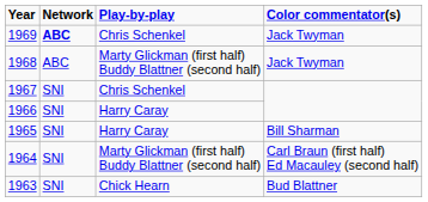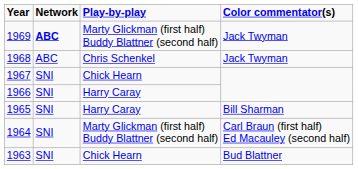 <table class=wikitable>
 <tr>
 <td><strong>Year</strong></td>
 <td><strong>Network</strong></td>
 <td><strong><a href='#'>Play-by-play</a></strong></td>
 <td><strong><a href='#'>Color commentator</a>(s)</strong></td>
 </tr>
 <tr>
 <td><a href='#'>1969</a></td>
 <td><strong><a href='#'>ABC</a></strong></td>
-<td><a href='#'>Chris Schenkel</a></td>
+<td><a href='#'>Marty Glickman</a> (first half)<br><a href='#'>Buddy Blattner</a> (second half)</td>
 <td><a href='#'>Jack Twyman</a></td>
 </tr>
 <tr>
 <td><a href='#'>1968</a></td>
 <td><a href='#'>ABC</a></td>
-<td><a href='#'>Marty Glickman</a> (first half)<br><a href='#'>Buddy Blattner</a> (second half)</td>
+<td><a href='#'>Chris Schenkel</a></td>
 <td><a href='#'>Jack Twyman</a></td>
 </tr>
 <tr>
 <td><a href='#'>1967</a></td>
 <td><a href='#'>SNI</a></td>
-<td><a href='#'>Chris Schenkel</a></td>
+<td><a href='#'>Chick Hearn</a></td>
 </tr>
 <tr>
 <td><a href='#'>1966</a></td>
 <td><a href='#'>SNI</a></td>
 <td><a href='#'>Harry Caray</a></td>
 </tr>
 <tr>
 <td><a href='#'>1965</a></td>
 <td><a href='#'>SNI</a></td>
 <td><a href='#'>Harry Caray</a></td>
 <td><a href='#'>Bill Sharman</a></td>
 </tr>
 <tr>
 <td><a href='#'>1964</a></td>
 <td><a href='#'>SNI</a></td>
 <td><a href='#'>Marty Glickman</a> (first half)<br><a href='#'>Buddy Blattner</a> (second half)</td>
 <td><a href='#'>Carl Braun</a> (first half)<br><a href='#'>Ed Macauley</a> (second half)</td>
 </tr>
 <tr>
 <td><a href='#'>1963</a></td>
 <td><a href='#'>SNI</a></td>
 <td><a href='#'>Chick Hearn</a></td>
 <td><a href='#'>Bud Blattner</a></td>
 </tr>
 </table>
